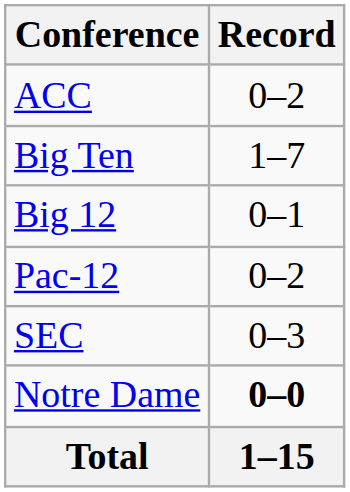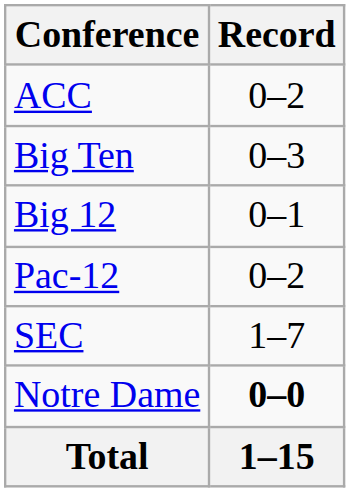 <table class="wikitable">
 <tr>
 <th>Conference</th>
 <th>Record</th>
 </tr>
 <tr>
 <td><a href='#'>ACC</a></td>
 <td align=center>0–2</td>
 </tr>
 <tr>
 <td><a href='#'>Big Ten</a></td>
-<td align=center>1–7</td>
+<td align=center>0–3</td>
 </tr>
 <tr>
 <td><a href='#'>Big 12</a></td>
 <td align=center>0–1</td>
 </tr>
 <tr>
 <td><a href='#'>Pac-12</a></td>
 <td align=center>0–2</td>
 </tr>
 <tr>
 <td><a href='#'>SEC</a></td>
-<td align=center>0–3</td>
+<td align=center>1–7</td>
 </tr>
 <tr>
 <td><a href='#'>Notre Dame</a></td>
 <td align=center><strong>0–0</strong></td>
 </tr>
 <tr>
 <th>Total</th>
 <th>1–15</th>
 </tr>
 </table>
